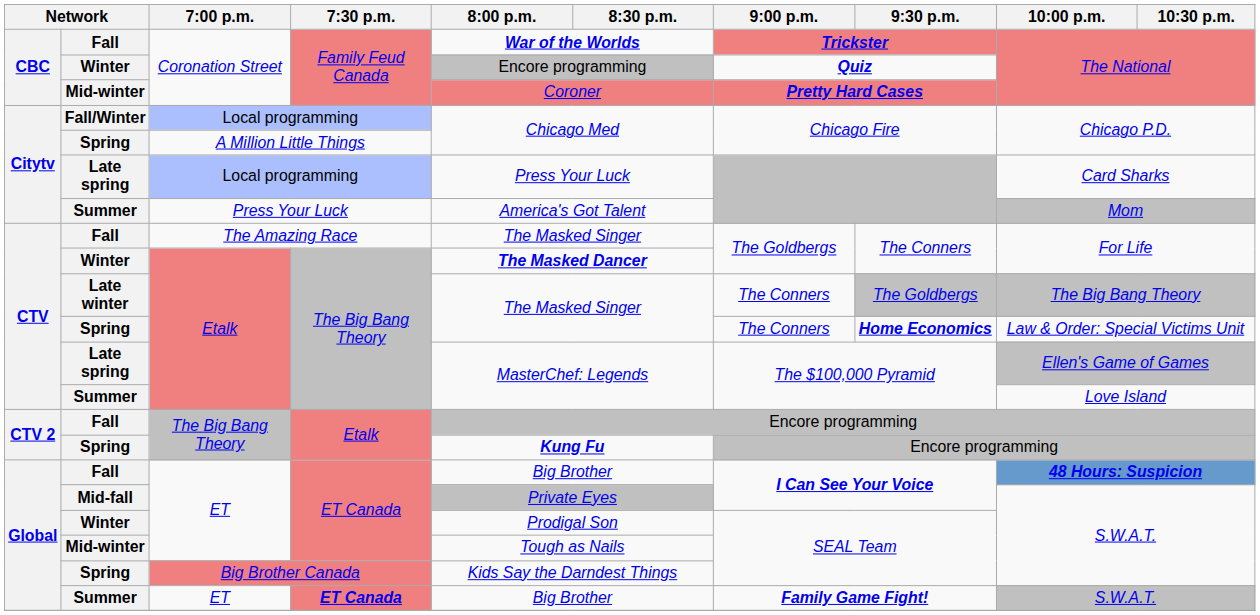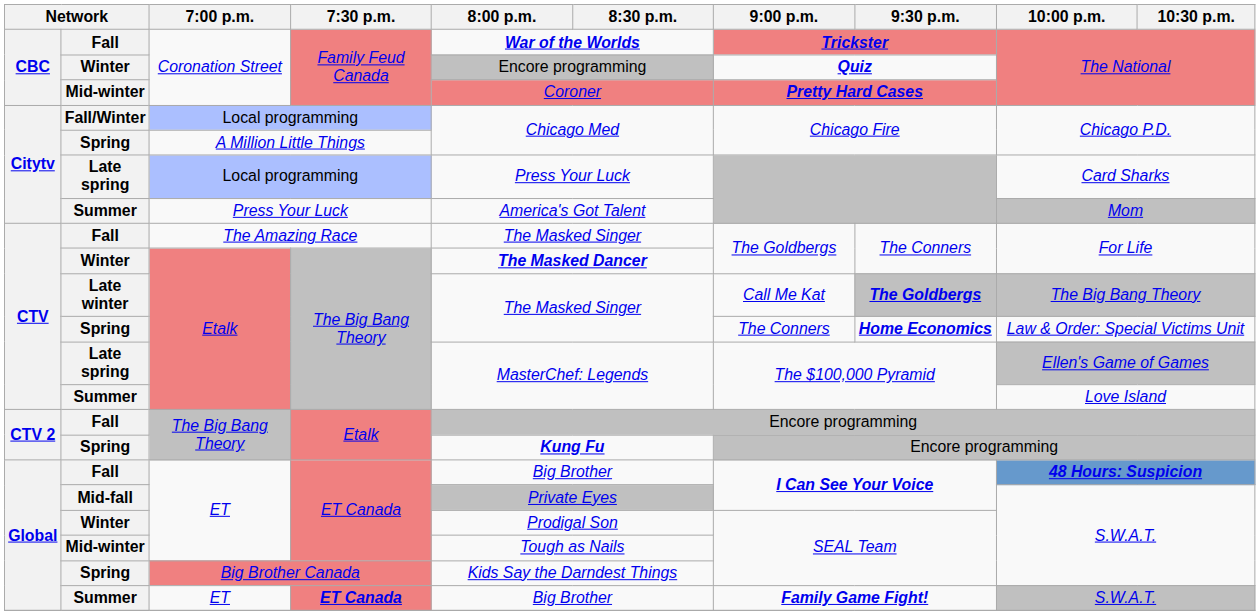 <table class=wikitable style=width:100%;margin-right:0;text-align:center>
 <tr>
 <th style=width:10% colspan=2>Network</th>
 <th style=width:11.5%>7:00 p.m.</th>
 <th style=width:11.5%>7:30 p.m.</th>
 <th style=width:11.5%>8:00 p.m.</th>
 <th style=width:11.5%>8:30 p.m.</th>
 <th style=width:11.5%>9:00 p.m.</th>
 <th style=width:11.5%>9:30 p.m.</th>
 <th style=width:11.5%>10:00 p.m.</th>
 <th style=width:11.5%>10:30 p.m.</th>
 </tr>
 <tr>
 <th rowspan=3><a href='#'>CBC</a></th>
 <th>Fall</th>
 <td rowspan=3><em><a href='#'>Coronation Street</a></em></td>
 <td style=background:#f08080 rowspan=3><em><a href='#'>Family Feud Canada</a></em></td>
 <td colspan=2><strong><em><a href='#'>War of the Worlds</a></em></strong></td>
 <td style=background:#f08080 colspan=2><strong><em><a href='#'>Trickster</a></em></strong></td>
 <td style=background:#f08080 colspan=2 rowspan=3><em><a href='#'>The National</a></em></td>
 </tr>
 <tr>
 <th>Winter</th>
 <td colspan=2 style=background:#C0C0C0>Encore programming</td>
 <td colspan=2><strong><em><a href='#'>Quiz</a></em></strong></td>
 </tr>
 <tr>
 <th>Mid-winter</th>
 <td style=background:#f08080 colspan=2><em><a href='#'>Coroner</a></em></td>
 <td style=background:#f08080 colspan=2><strong><em><a href='#'>Pretty Hard Cases</a></em></strong></td>
 </tr>
 <tr>
 <th rowspan="4"><a href='#'>Citytv</a></th>
 <th>Fall/Winter</th>
 <td style=background:#abbfff colspan="2">Local programming</td>
 <td rowspan="2" colspan="2"><em><a href='#'>Chicago Med</a></em></td>
 <td rowspan="2" colspan="2"><em><a href='#'>Chicago Fire</a></em></td>
 <td rowspan="2" colspan="2"><em><a href='#'>Chicago P.D.</a></em></td>
 </tr>
 <tr>
 <th>Spring</th>
 <td colspan="2"><em><a href='#'>A Million Little Things</a></em></td>
 </tr>
 <tr>
 <th>Late spring</th>
 <td style=background:#abbfff colspan="2">Local programming</td>
 <td colspan="2"><em><a href='#'>Press Your Luck</a></em></td>
 <td style=background:#C0C0C0 colspan="2" rowspan="2"> </td>
 <td colspan="2"><em><a href='#'>Card Sharks</a></em></td>
 </tr>
 <tr>
 <th>Summer</th>
 <td colspan="2"><em><a href='#'>Press Your Luck</a></em></td>
 <td colspan="2"><em><a href='#'>America's Got Talent</a></em></td>
 <td style=background:#C0C0C0 colspan=2><em><a href='#'>Mom</a></em></td>
 </tr>
 <tr>
 <th rowspan="6"><a href='#'>CTV</a></th>
 <th>Fall</th>
 <td colspan="2"><em><a href='#'>The Amazing Race</a></em></td>
 <td colspan="2"><em><a href='#'>The Masked Singer</a></em></td>
 <td rowspan="2"><em><a href='#'>The Goldbergs</a></em></td>
 <td rowspan="2"><em><a href='#'>The Conners</a></em></td>
 <td colspan="2" rowspan="2"><em><a href='#'>For Life</a></em></td>
 </tr>
 <tr>
 <th>Winter</th>
 <td style=background:#f08080 rowspan="5"><em><a href='#'>Etalk</a></em></td>
 <td style=background:#C0C0C0 rowspan="5"><em><a href='#'>The Big Bang Theory</a></em> </td>
 <td colspan="2"><strong><em><a href='#'>The Masked Dancer</a></em></strong></td>
 </tr>
 <tr>
 <th>Late winter</th>
 <td rowspan="2" colspan="2"><em><a href='#'>The Masked Singer</a></em></td>
-<td><em><a href='#'>The Conners</a></em></td>
-<td style=background:#C0C0C0><em><a href='#'>The Goldbergs</a></em> </td>
+<td><em><a href='#'>Call Me Kat</a></em></td>
+<td style=background:#C0C0C0><strong><em><a href='#'>The Goldbergs</a></em> </strong></td>
 <td colspan="2" style="background:#C0C0C0"><em><a href='#'>The Big Bang Theory</a></em> </td>
 </tr>
 <tr>
 <th>Spring</th>
 <td><em><a href='#'>The Conners</a></em></td>
 <td><strong><em><a href='#'>Home Economics</a></em></strong></td>
 <td colspan="2"><em><a href='#'>Law & Order: Special Victims Unit</a></em></td>
 </tr>
 <tr>
 <th>Late spring</th>
 <td rowspan="2" colspan="2"><em><a href='#'>MasterChef: Legends</a></em></td>
 <td rowspan="2" colspan="2"><em><a href='#'>The $100,000 Pyramid</a></em></td>
 <td style=background:#C0C0C0 colspan=2><em><a href='#'>Ellen's Game of Games</a></em> </td>
 </tr>
 <tr>
 <th>Summer</th>
 <td colspan="2"><em><a href='#'>Love Island</a></em></td>
 </tr>
 <tr>
 <th rowspan="2"><a href='#'>CTV 2</a></th>
 <th>Fall</th>
 <td style=background:#C0C0C0 rowspan="2"><em><a href='#'>The Big Bang Theory</a></em> </td>
 <td style=background:#f08080 rowspan="2"><em><a href='#'>Etalk</a></em></td>
 <td colspan="6"  style=background:#C0C0C0>Encore programming</td>
 </tr>
 <tr>
 <th>Spring</th>
 <td colspan="2"><strong><em><a href='#'>Kung Fu</a></em></strong></td>
 <td colspan="4"  style=background:#C0C0C0>Encore programming</td>
 </tr>
 <tr>
 <th rowspan=6><a href='#'>Global</a></th>
 <th>Fall</th>
 <td rowspan=4><em><a href='#'>ET</a></em></td>
 <td style=background:#f08080 rowspan=4><em><a href='#'>ET Canada</a></em></td>
 <td colspan=2><em><a href='#'>Big Brother</a></em></td>
 <td colspan=2 rowspan=2><strong><em><a href='#'>I Can See Your Voice</a></em></strong></td>
 <td style=background:#6699CC colspan=2><strong><em><a href='#'>48 Hours: Suspicion</a></em></strong></td>
 </tr>
 <tr>
 <th>Mid-fall</th>
 <td style=background:#C0C0C0 colspan=2><em><a href='#'>Private Eyes</a></em> </td>
 <td colspan=2  rowspan=4><em><a href='#'>S.W.A.T.</a></em></td>
 </tr>
 <tr>
 <th>Winter</th>
 <td colspan=2><em><a href='#'>Prodigal Son</a></em></td>
 <td colspan=2  rowspan=3><em><a href='#'>SEAL Team</a></em></td>
 </tr>
 <tr>
 <th>Mid-winter</th>
 <td colspan=2><em><a href='#'>Tough as Nails</a></em></td>
 </tr>
 <tr>
 <th>Spring</th>
 <td style=background:#f08080 colspan=2><em><a href='#'>Big Brother Canada</a></em></td>
 <td colspan=2><em><a href='#'>Kids Say the Darndest Things</a></em></td>
 </tr>
 <tr>
 <th>Summer</th>
 <td><em><a href='#'>ET</a></em></td>
 <td style=background:#f08080><strong><em><a href='#'>ET Canada</a></em></strong></td>
 <td colspan=2><em><a href='#'>Big Brother</a></em></td>
 <td colspan=2><strong><em><a href='#'>Family Game Fight!</a></em></strong></td>
 <td style=background:#C0C0C0 colspan="2"><em><a href='#'>S.W.A.T.</a></em> </td>
 </tr>
 <tr>
 </tr>
 </table>
